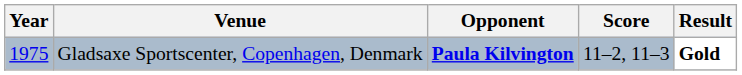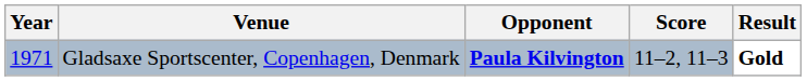 <table class="sortable wikitable" style="font-size: 90%;">
 <tr>
 <th>Year</th>
 <th>Venue</th>
 <th>Opponent</th>
 <th>Score</th>
 <th>Result</th>
 </tr>
 <tr style="background:#AABBCC">
-<td align="center"><a href='#'>1975</a></td>
+<td align="center"><a href='#'>1971</a></td>
 <td align="left">Gladsaxe Sportscenter, <a href='#'>Copenhagen</a>, Denmark</td>
 <td align="left"><strong> <a href='#'>Paula Kilvington</a></strong></td>
 <td align="left">11–2, 11–3</td>
 <td style="text-align:left; background: white"> <strong>Gold</strong></td>
 </tr>
 </table>
